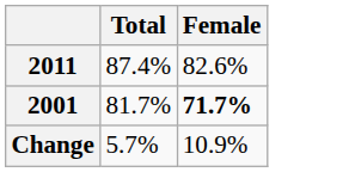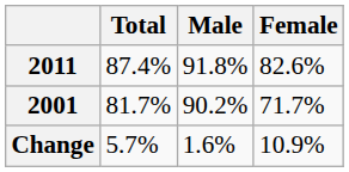 <table class="wikitable">
 <tr>
 <th></th>
 <th>Total</th>
+<th>Male</th>
 <th>Female</th>
 </tr>
 <tr>
 <th>2011</th>
 <td>87.4%</td>
+<td>91.8%</td>
 <td>82.6%</td>
 </tr>
 <tr>
 <th>2001</th>
 <td>81.7%</td>
-<td><strong>71.7%</strong></td>
+<td>90.2%</td>
+<td>71.7%</td>
 </tr>
 <tr>
 <th>Change</th>
 <td>5.7%</td>
+<td>1.6%</td>
 <td>10.9%</td>
 </tr>
 </table>
